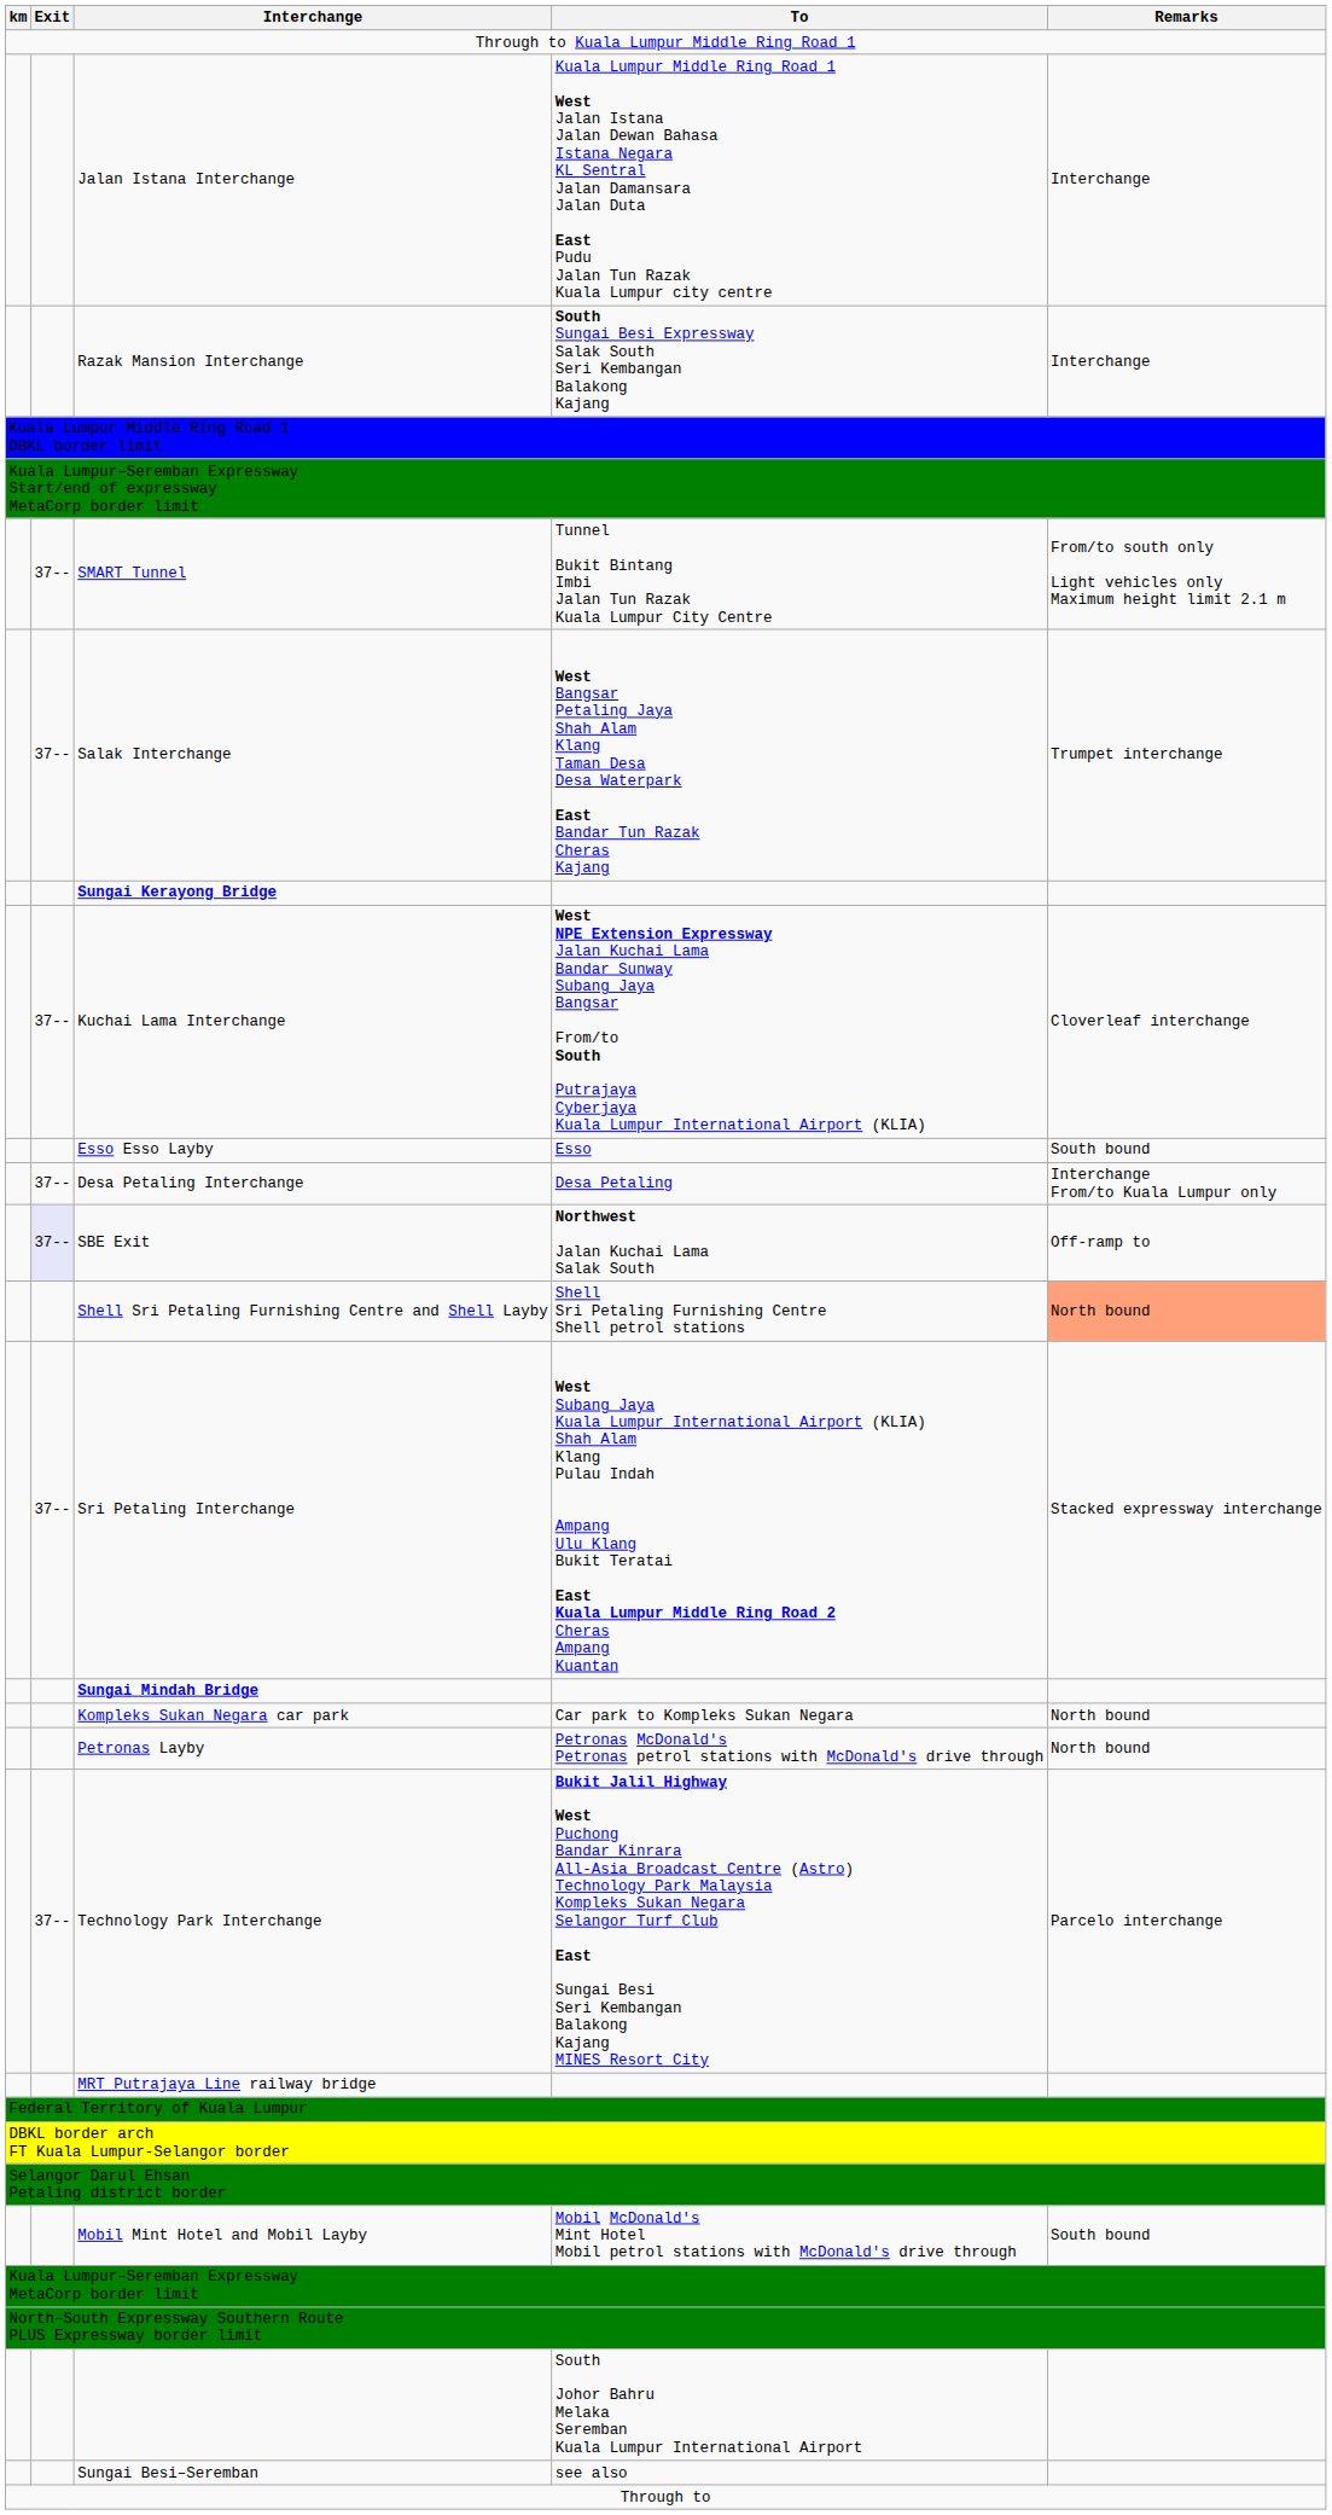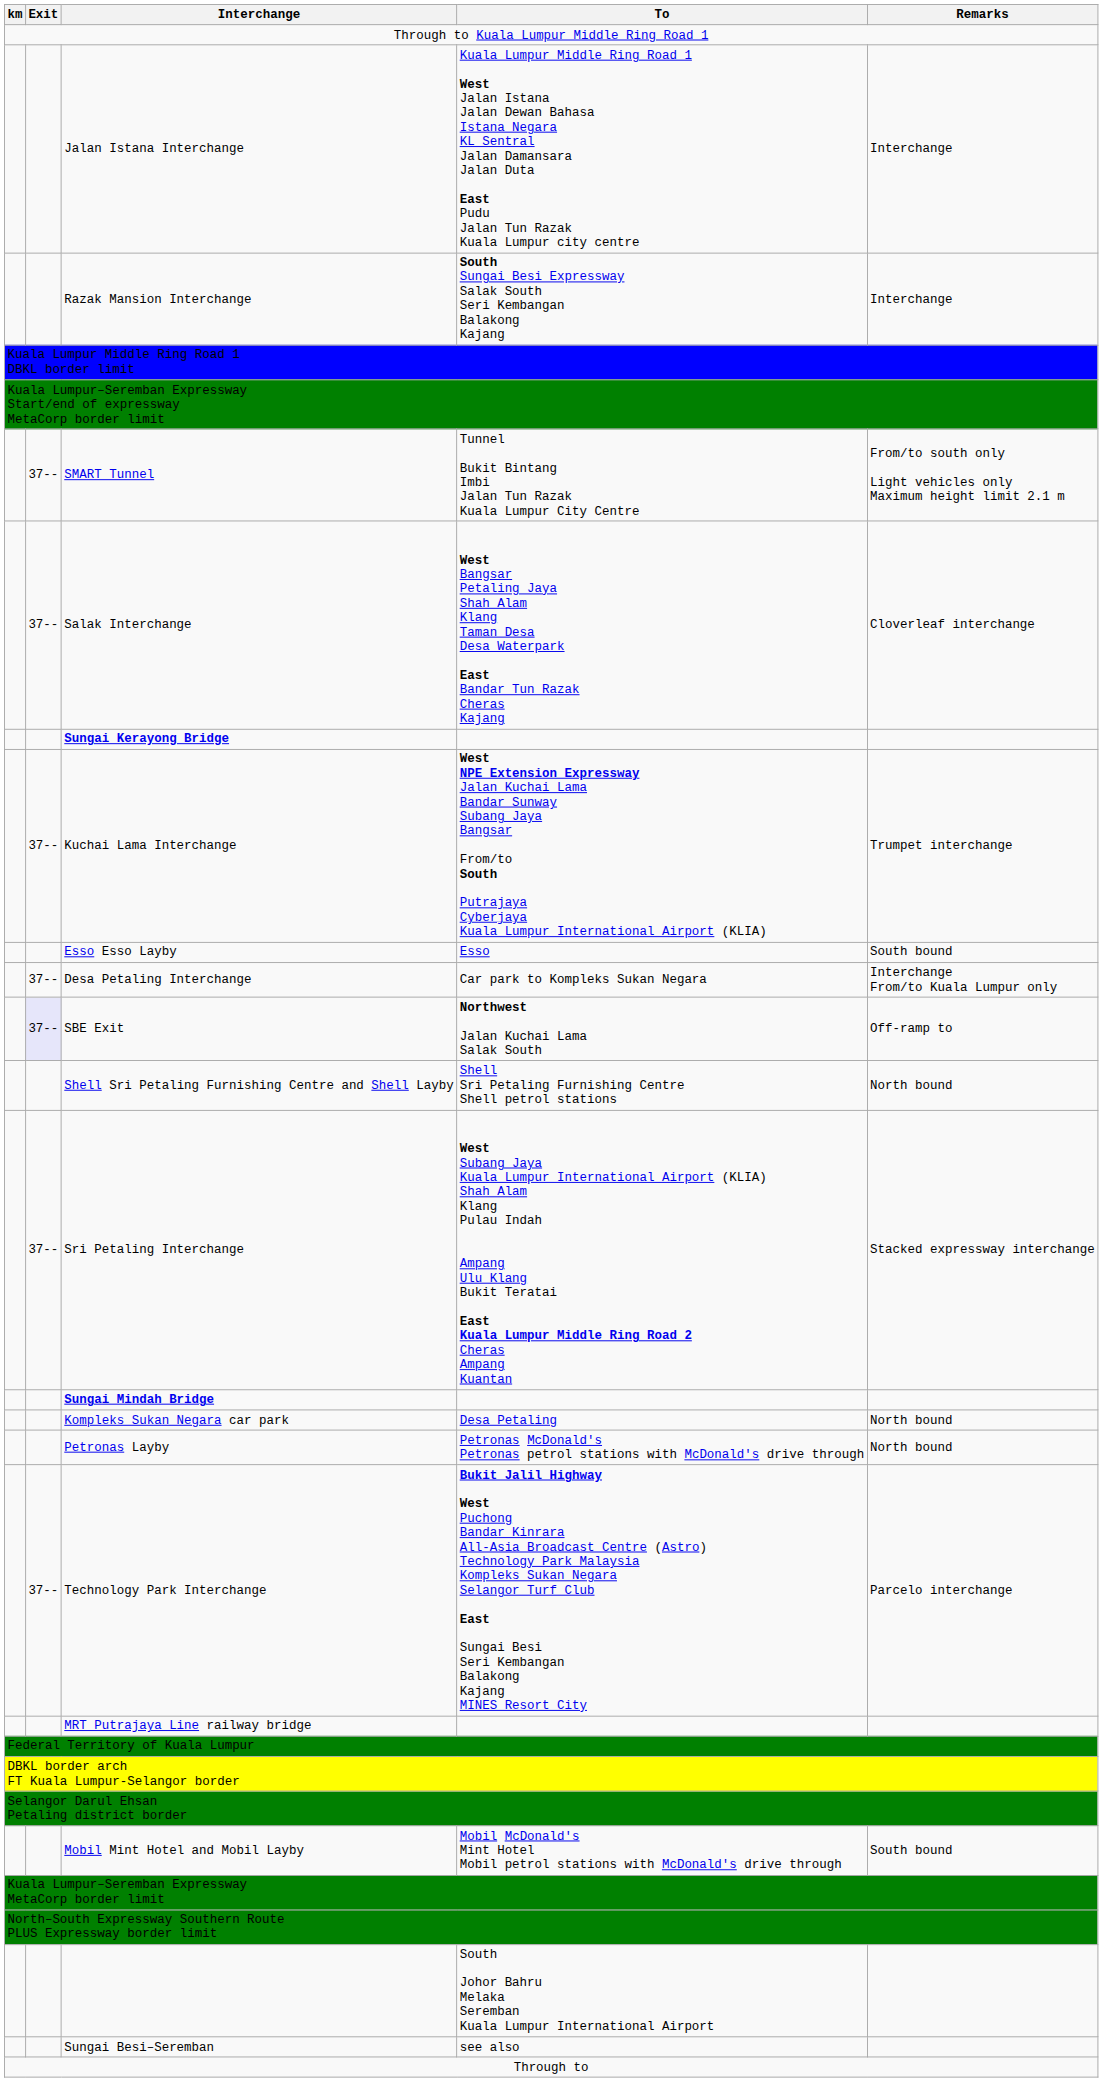 <table class="wikitable">
 <tr>
 <th>km</th>
 <th>Exit</th>
 <th>Interchange</th>
 <th>To</th>
 <th>Remarks</th>
 </tr>
 <tr>
 <td colspan="7" style="text-align:center;">Through to <a href='#'>Kuala Lumpur Middle Ring Road 1</a></td>
 </tr>
 <tr>
 <td></td>
 <td></td>
 <td>Jalan Istana Interchange</td>
 <td><a href='#'>Kuala Lumpur Middle Ring Road 1</a><br><br><strong>West</strong><br>Jalan Istana<br>Jalan Dewan Bahasa<br><a href='#'>Istana Negara</a><br><a href='#'>KL Sentral</a><br>Jalan Damansara<br>Jalan Duta<br><br><strong>East</strong><br>Pudu<br>Jalan Tun Razak<br>Kuala Lumpur city centre</td>
 <td>Interchange</td>
 </tr>
 <tr>
 <td></td>
 <td></td>
 <td>Razak Mansion Interchange</td>
 <td><strong>South</strong><br> <a href='#'>Sungai Besi Expressway</a> <br>Salak South<br>Seri Kembangan<br>Balakong<br>Kajang</td>
 <td>Interchange</td>
 </tr>
 <tr>
 <td style="width:600px" colspan="6" style="text-align:center" bgcolor="blue"><span>Kuala Lumpur Middle Ring Road 1<br>DBKL border limit</span></td>
 </tr>
 <tr>
 <td style="width:600px" colspan="6" style="text-align:center" bgcolor="green"><span> Kuala Lumpur–Seremban Expressway<br>Start/end of expressway<br>MetaCorp border limit</span></td>
 </tr>
 <tr>
 <td></td>
 <td>37--</td>
 <td><a href='#'>SMART Tunnel</a></td>
 <td>Tunnel<br><br>Bukit Bintang<br>Imbi<br>Jalan Tun Razak<br>Kuala Lumpur City Centre</td>
 <td>From/to south only<br><br>Light vehicles only<br>Maximum height limit 2.1 m</td>
 </tr>
 <tr>
 <td></td>
 <td>37--</td>
 <td>Salak Interchange</td>
 <td><br><br><strong>West</strong><br> <a href='#'>Bangsar</a><br> <a href='#'>Petaling Jaya</a><br> <a href='#'>Shah Alam</a><br> <a href='#'>Klang</a><br><a href='#'>Taman Desa</a><br> <a href='#'>Desa Waterpark</a><br><br><strong>East</strong><br> <a href='#'>Bandar Tun Razak</a><br> <a href='#'>Cheras</a><br>  <a href='#'>Kajang</a></td>
-<td>Trumpet interchange</td>
+<td>Cloverleaf interchange</td>
 </tr>
 <tr>
 <td></td>
 <td></td>
 <td><strong><a href='#'>Sungai Kerayong Bridge</a></strong></td>
 <td></td>
 <td></td>
 </tr>
 <tr>
 <td></td>
 <td>37--</td>
 <td>Kuchai Lama Interchange</td>
 <td><strong>West</strong><br> <strong><a href='#'>NPE Extension Expressway</a></strong> <br><a href='#'>Jalan Kuchai Lama</a><br><a href='#'>Bandar Sunway</a><br><a href='#'>Subang Jaya</a><br><a href='#'>Bangsar</a><br><br>From/to <br><strong>South</strong><br><br><a href='#'>Putrajaya</a><br><a href='#'>Cyberjaya</a><br><a href='#'>Kuala Lumpur International Airport</a> (KLIA) </td>
-<td>Cloverleaf interchange</td>
+<td>Trumpet interchange</td>
 </tr>
 <tr>
 <td></td>
 <td></td>
 <td> <a href='#'>Esso</a> Esso Layby</td>
 <td> <a href='#'>Esso</a> </td>
 <td>South bound</td>
 </tr>
 <tr>
 <td></td>
 <td>37--</td>
 <td>Desa Petaling Interchange</td>
-<td><a href='#'>Desa Petaling</a></td>
+<td> Car park to Kompleks Sukan Negara</td>
 <td>Interchange<br>From/to Kuala Lumpur only</td>
 </tr>
 <tr>
 <td></td>
 <td style="background: lavender;">37--</td>
 <td>SBE Exit</td>
 <td><strong>Northwest</strong><br><br>Jalan Kuchai Lama<br>Salak South</td>
 <td>Off-ramp to </td>
 </tr>
 <tr>
 <td></td>
 <td></td>
 <td> <a href='#'>Shell</a> Sri Petaling Furnishing Centre and <a href='#'>Shell</a> Layby</td>
 <td>  <a href='#'>Shell</a> <br>Sri Petaling Furnishing Centre<br>Shell petrol stations</td>
-<td style="background: lightsalmon;">North bound</td>
+<td>North bound</td>
 </tr>
 <tr>
 <td></td>
 <td>37--</td>
 <td>Sri Petaling Interchange</td>
 <td><br><br><strong>West</strong><br><a href='#'>Subang Jaya</a><br><a href='#'>Kuala Lumpur International Airport</a> (KLIA) <br><a href='#'>Shah Alam</a><br>Klang<br>Pulau Indah <br><br><br><a href='#'>Ampang</a> <br><a href='#'>Ulu Klang</a> <br>Bukit Teratai <br><br><strong>East</strong><br> <strong><a href='#'>Kuala Lumpur Middle Ring Road 2</a></strong><br><a href='#'>Cheras</a><br><a href='#'>Ampang</a><br><a href='#'>Kuantan</a></td>
 <td>Stacked expressway interchange</td>
 </tr>
 <tr>
 <td></td>
 <td></td>
 <td><strong><a href='#'>Sungai Mindah Bridge</a></strong></td>
 <td></td>
 <td></td>
 </tr>
 <tr>
 <td></td>
 <td></td>
 <td> <a href='#'>Kompleks Sukan Negara</a> car park</td>
-<td> Car park to Kompleks Sukan Negara</td>
+<td><a href='#'>Desa Petaling</a></td>
 <td>North bound</td>
 </tr>
 <tr>
 <td></td>
 <td></td>
 <td> <a href='#'>Petronas</a> Layby</td>
 <td>  <a href='#'>Petronas</a> <a href='#'>McDonald's</a> <br><a href='#'>Petronas</a> petrol stations with <a href='#'>McDonald's</a> drive through</td>
 <td>North bound</td>
 </tr>
 <tr>
 <td></td>
 <td>37--</td>
 <td>Technology Park Interchange</td>
 <td> <strong><a href='#'>Bukit Jalil Highway</a></strong><br><br><strong>West</strong><br><a href='#'>Puchong</a><br><a href='#'>Bandar Kinrara</a><br><a href='#'>All-Asia Broadcast Centre</a> (<a href='#'>Astro</a>)<br><a href='#'>Technology Park Malaysia</a><br><a href='#'>Kompleks Sukan Negara</a><br><a href='#'>Selangor Turf Club</a><br><br><strong>East</strong><br><br>Sungai Besi<br>Seri Kembangan<br>Balakong<br>Kajang<br><a href='#'>MINES Resort City</a></td>
 <td>Parcelo interchange</td>
 </tr>
 <tr>
 <td></td>
 <td></td>
 <td> <a href='#'>MRT Putrajaya Line</a> railway bridge</td>
 <td></td>
 <td></td>
 </tr>
 <tr>
 <td style="width:600px" colspan="6" style="text-align:center" bgcolor="green"><span>Federal Territory of Kuala Lumpur</span></td>
 </tr>
 <tr>
 <td style="width:600px" colspan="6" style="text-align:center" bgcolor="yellow"><span>DBKL border arch<br>FT Kuala Lumpur-Selangor border</span></td>
 </tr>
 <tr>
 <td style="width:600px" colspan="6" style="text-align:center" bgcolor="green"><span>Selangor Darul Ehsan<br>Petaling district border</span></td>
 </tr>
 <tr>
 <td></td>
 <td></td>
 <td> <a href='#'>Mobil</a> Mint Hotel and Mobil Layby</td>
 <td>  <a href='#'>Mobil</a> <a href='#'>McDonald's</a> <br>Mint Hotel<br>Mobil petrol stations with <a href='#'>McDonald's</a> drive through</td>
 <td>South bound</td>
 </tr>
 <tr>
 <td style="width:600px" colspan="6" style="text-align:center" bgcolor="green"><span> Kuala Lumpur–Seremban Expressway<br>MetaCorp border limit</span></td>
 </tr>
 <tr>
 <td style="width:600px" colspan="6" style="text-align:center" bgcolor="green"><span> North–South Expressway Southern Route<br>PLUS Expressway border limit</span></td>
 </tr>
 <tr>
 <td></td>
 <td></td>
 <td></td>
 <td>South<br><br>  Johor Bahru<br>  Melaka<br>  Seremban<br>  Kuala Lumpur International Airport </td>
 <td></td>
 </tr>
 <tr>
 <td></td>
 <td></td>
 <td>Sungai Besi–Seremban</td>
 <td>see also<br></td>
 <td></td>
 </tr>
 <tr>
 <td colspan="7" style="text-align:center;">Through to </td>
 </tr>
 </table>
